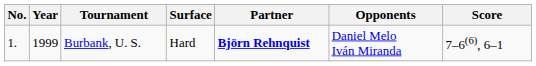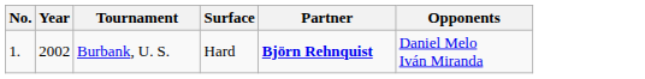 <table class="sortable wikitable" style=font-size:97%>
 <tr>
 <th style="width:20px">No.</th>
 <th style="width:30px">Year</th>
 <th style="width:120px">Tournament</th>
 <th style="width:50px">Surface</th>
 <th style="width:130px">Partner</th>
 <th style="width:130px">Opponents</th>
-<th style="width:100px" class="unsortable">Score</th>
 </tr>
 <tr>
 <td>1.</td>
-<td>1999</td>
+<td>2002</td>
 <td><a href='#'>Burbank</a>, U. S.</td>
 <td>Hard</td>
 <td><strong> <a href='#'>Björn Rehnquist</a></strong></td>
 <td> <a href='#'>Daniel Melo</a><br> <a href='#'>Iván Miranda</a></td>
-<td>7–6<sup>(6)</sup>, 6–1</td>
 </tr>
 </table>
